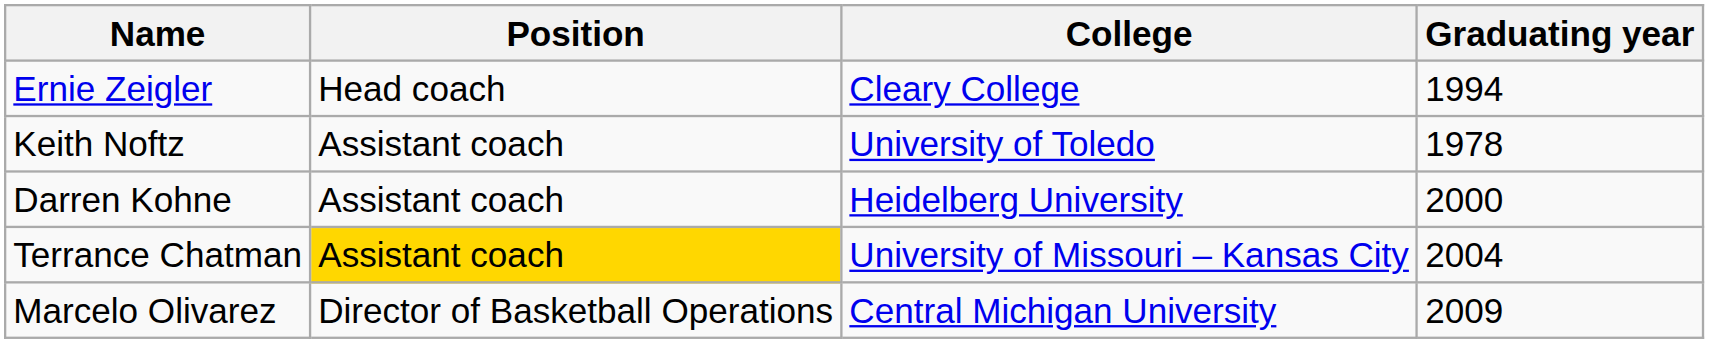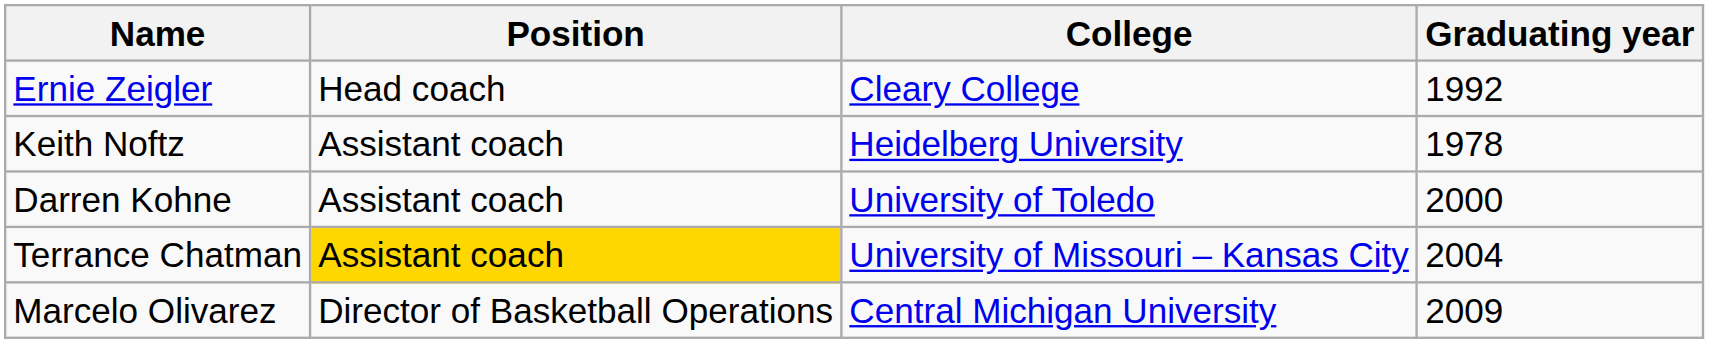 <table class="wikitable" style="font-size: 95%;">
 <tr>
 <th>Name</th>
 <th>Position</th>
 <th>College</th>
 <th>Graduating year</th>
 </tr>
 <tr>
 <td><a href='#'>Ernie Zeigler</a></td>
 <td>Head coach</td>
 <td><a href='#'>Cleary College</a></td>
-<td>1994</td>
+<td>1992</td>
 </tr>
 <tr>
 <td>Keith Noftz</td>
 <td>Assistant coach</td>
-<td><a href='#'>University of Toledo</a></td>
+<td><a href='#'>Heidelberg University</a></td>
 <td>1978</td>
 </tr>
 <tr>
 <td>Darren Kohne</td>
 <td>Assistant coach</td>
-<td><a href='#'>Heidelberg University</a></td>
+<td><a href='#'>University of Toledo</a></td>
 <td>2000</td>
 </tr>
 <tr>
 <td>Terrance Chatman</td>
 <td style="background: gold;">Assistant coach</td>
 <td><a href='#'>University of Missouri – Kansas City</a></td>
 <td>2004</td>
 </tr>
 <tr>
 <td>Marcelo Olivarez</td>
 <td>Director of Basketball Operations</td>
 <td><a href='#'>Central Michigan University</a></td>
 <td>2009</td>
 </tr>
 </table>
